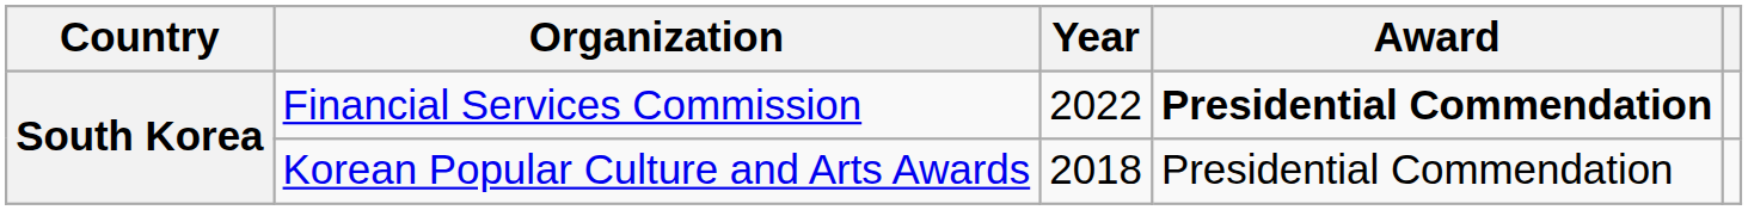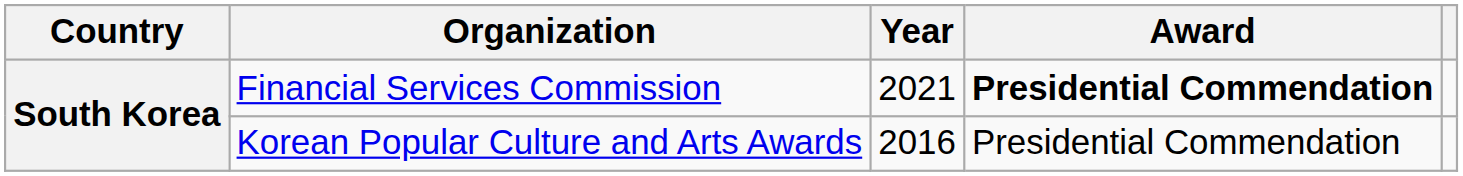 <table class="wikitable plainrowheaders sortable">
 <tr>
 <th scope="col">Country</th>
 <th scope="col">Organization</th>
 <th scope="col">Year</th>
 <th scope="col">Award</th>
 <th scope="col" class="unsortable"></th>
 </tr>
 <tr>
 <th scope="row" rowspan="2">South Korea</th>
 <td><a href='#'>Financial Services Commission</a></td>
-<td style="text-align:center">2022</td>
+<td style="text-align:center">2021</td>
 <td><strong>Presidential Commendation</strong></td>
 <td style="text-align:center"></td>
 </tr>
 <tr>
 <td><a href='#'>Korean Popular Culture and Arts Awards</a></td>
-<td style="text-align:center">2018</td>
+<td style="text-align:center">2016</td>
 <td>Presidential Commendation</td>
 <td style="text-align:center"></td>
 </tr>
 </table>
